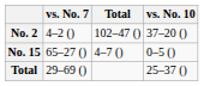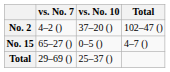 <table class="wikitable">
 <tr>
 <th></th>
 <th>vs. No. 7</th>
+<th>vs. No. 10</th>
 <th>Total</th>
-<th>vs. No. 10</th>
 </tr>
 <tr>
 <th>No. 2</th>
 <td>4–2 ()</td>
+<td>37–20 ()</td>
 <td>102–47 ()</td>
-<td>37–20 ()</td>
 </tr>
 <tr>
 <th>No. 15</th>
 <td>65–27 ()</td>
+<td>0–5 ()</td>
 <td>4–7 ()</td>
-<td>0–5 ()</td>
 </tr>
 <tr>
 <th>Total</th>
 <td>29–69 ()</td>
+<td>25–37 ()</td>
 <td></td>
-<td>25–37 ()</td>
 </tr>
 </table>
